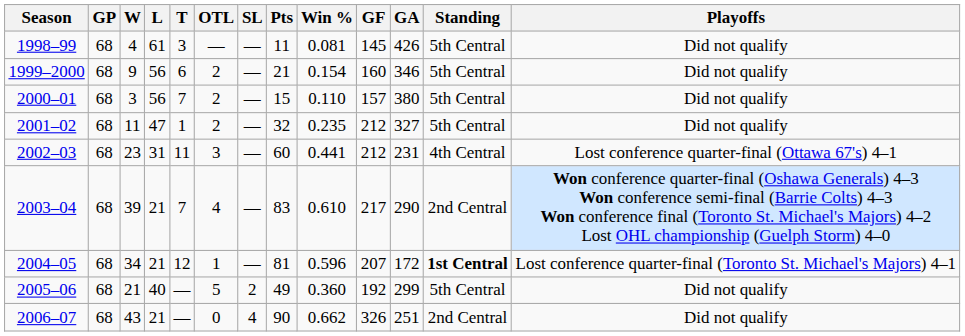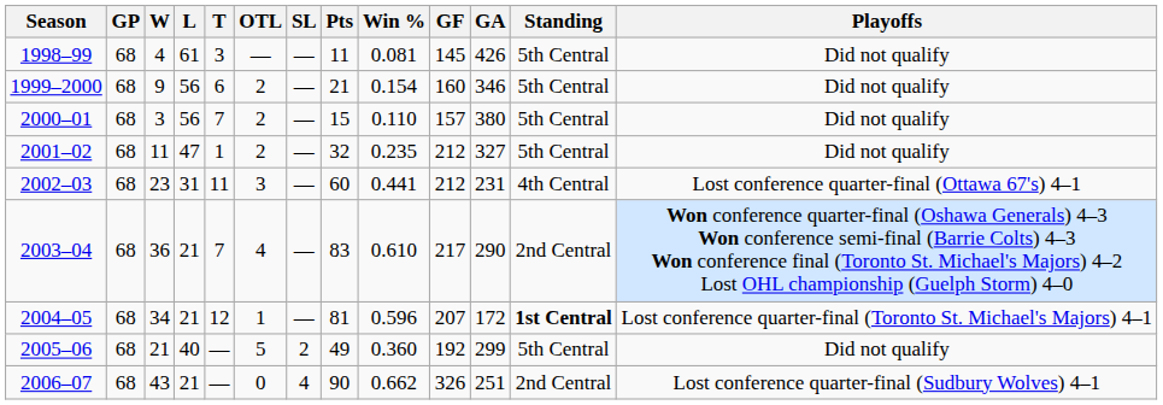 <table class="wikitable" style="text-align:center">
 <tr>
 <th>Season</th>
 <th>GP</th>
 <th>W</th>
 <th>L</th>
 <th>T</th>
 <th>OTL</th>
 <th>SL</th>
 <th>Pts</th>
 <th>Win %</th>
 <th>GF</th>
 <th>GA</th>
 <th>Standing</th>
 <th>Playoffs</th>
 </tr>
 <tr>
 <td><a href='#'>1998–99</a></td>
 <td>68</td>
 <td>4</td>
 <td>61</td>
 <td>3</td>
 <td>—</td>
 <td>—</td>
 <td>11</td>
 <td>0.081</td>
 <td>145</td>
 <td>426</td>
 <td>5th Central</td>
 <td>Did not qualify</td>
 </tr>
 <tr>
 <td><a href='#'>1999–2000</a></td>
 <td>68</td>
 <td>9</td>
 <td>56</td>
 <td>6</td>
 <td>2</td>
 <td>—</td>
 <td>21</td>
 <td>0.154</td>
 <td>160</td>
 <td>346</td>
 <td>5th Central</td>
 <td>Did not qualify</td>
 </tr>
 <tr>
 <td><a href='#'>2000–01</a></td>
 <td>68</td>
 <td>3</td>
 <td>56</td>
 <td>7</td>
 <td>2</td>
 <td>—</td>
 <td>15</td>
 <td>0.110</td>
 <td>157</td>
 <td>380</td>
 <td>5th Central</td>
 <td>Did not qualify</td>
 </tr>
 <tr>
 <td><a href='#'>2001–02</a></td>
 <td>68</td>
 <td>11</td>
 <td>47</td>
 <td>1</td>
 <td>2</td>
 <td>—</td>
 <td>32</td>
 <td>0.235</td>
 <td>212</td>
 <td>327</td>
 <td>5th Central</td>
 <td>Did not qualify</td>
 </tr>
 <tr>
 <td><a href='#'>2002–03</a></td>
 <td>68</td>
 <td>23</td>
 <td>31</td>
 <td>11</td>
 <td>3</td>
 <td>—</td>
 <td>60</td>
 <td>0.441</td>
 <td>212</td>
 <td>231</td>
 <td>4th Central</td>
 <td>Lost conference quarter-final (<a href='#'>Ottawa 67's</a>) 4–1</td>
 </tr>
 <tr>
 <td><a href='#'>2003–04</a></td>
 <td>68</td>
-<td>39</td>
+<td>36</td>
 <td>21</td>
 <td>7</td>
 <td>4</td>
 <td>—</td>
 <td>83</td>
 <td>0.610</td>
 <td>217</td>
 <td>290</td>
 <td>2nd Central</td>
 <td bgcolor="#D0E7FF"><strong>Won</strong> conference quarter-final (<a href='#'>Oshawa Generals</a>) 4–3 <br> <strong>Won</strong> conference semi-final (<a href='#'>Barrie Colts</a>) 4–3 <br> <strong>Won</strong> conference final (<a href='#'>Toronto St. Michael's Majors</a>) 4–2 <br> Lost <a href='#'>OHL championship</a> (<a href='#'>Guelph Storm</a>) 4–0</td>
 </tr>
 <tr>
 <td><a href='#'>2004–05</a></td>
 <td>68</td>
 <td>34</td>
 <td>21</td>
 <td>12</td>
 <td>1</td>
 <td>—</td>
 <td>81</td>
 <td>0.596</td>
 <td>207</td>
 <td>172</td>
 <td><strong>1st Central</strong></td>
 <td>Lost conference quarter-final (<a href='#'>Toronto St. Michael's Majors</a>) 4–1</td>
 </tr>
 <tr>
 <td><a href='#'>2005–06</a></td>
 <td>68</td>
 <td>21</td>
 <td>40</td>
 <td>—</td>
 <td>5</td>
 <td>2</td>
 <td>49</td>
 <td>0.360</td>
 <td>192</td>
 <td>299</td>
 <td>5th Central</td>
 <td>Did not qualify</td>
 </tr>
 <tr>
 <td><a href='#'>2006–07</a></td>
 <td>68</td>
 <td>43</td>
 <td>21</td>
 <td>—</td>
 <td>0</td>
 <td>4</td>
 <td>90</td>
 <td>0.662</td>
 <td>326</td>
 <td>251</td>
 <td>2nd Central</td>
-<td>Did not qualify</td>
+<td>Lost conference quarter-final (<a href='#'>Sudbury Wolves</a>) 4–1</td>
 </tr>
 </table>
